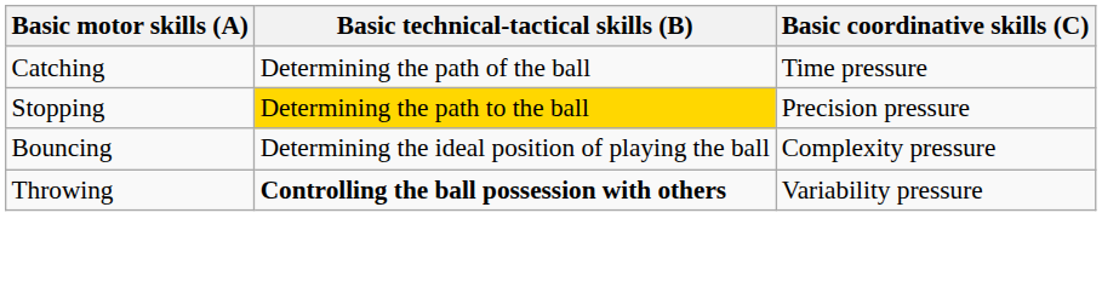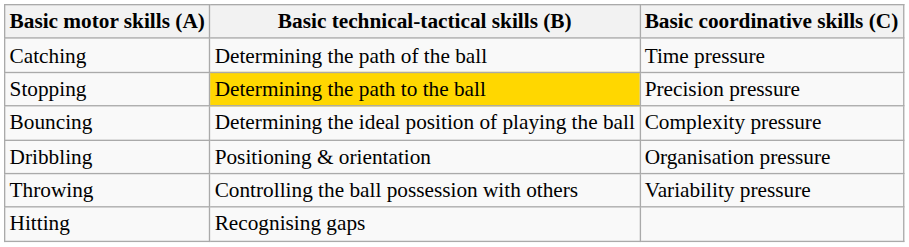 <table class="wikitable">
 <tr>
 <th>Basic motor skills (A)</th>
 <th>Basic technical-tactical skills (B)</th>
 <th>Basic coordinative skills (C)</th>
 </tr>
 <tr>
 <td>Catching</td>
 <td>Determining the path of the ball</td>
 <td>Time pressure</td>
 </tr>
 <tr>
 <td>Stopping</td>
 <td style="background: gold;">Determining the path to the ball</td>
 <td>Precision pressure</td>
 </tr>
 <tr>
 <td>Bouncing</td>
 <td>Determining the ideal position of playing the ball</td>
 <td>Complexity pressure</td>
 </tr>
 <tr>
+<td>Dribbling</td>
+<td>Positioning & orientation</td>
+<td>Organisation pressure</td>
+</tr>
+<tr>
 <td>Throwing</td>
-<td><strong>Controlling the ball possession with others</strong></td>
+<td>Controlling the ball possession with others</td>
 <td>Variability pressure</td>
 </tr>
+<tr>
+<td>Hitting</td>
+<td>Recognising gaps</td>
+<td></td>
+</tr>
 </table>
